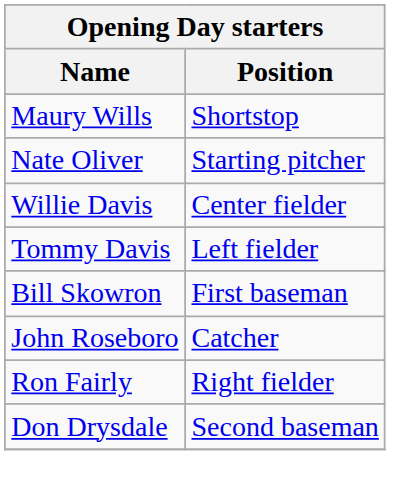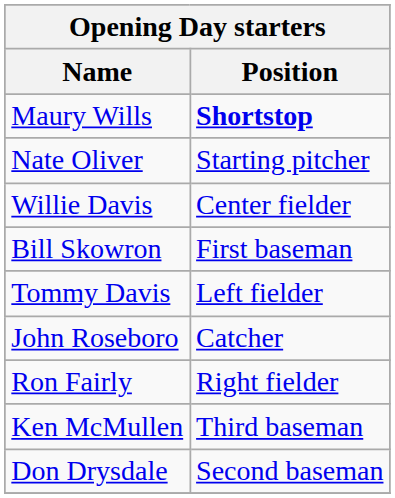 <table class="wikitable" style="text-align:left">
 <tr>
 <th colspan="2">Opening Day starters</th>
 </tr>
 <tr>
 <th>Name</th>
 <th>Position</th>
 </tr>
 <tr>
 <td><a href='#'>Maury Wills</a></td>
-<td><a href='#'>Shortstop</a></td>
+<td><strong><a href='#'>Shortstop</a></strong></td>
 </tr>
 <tr>
 <td><a href='#'>Nate Oliver</a></td>
 <td><a href='#'>Starting pitcher</a></td>
 </tr>
 <tr>
 <td><a href='#'>Willie Davis</a></td>
 <td><a href='#'>Center fielder</a></td>
 </tr>
 <tr>
+<td><a href='#'>Bill Skowron</a></td>
+<td><a href='#'>First baseman</a></td>
+</tr>
+<tr>
 <td><a href='#'>Tommy Davis</a></td>
 <td><a href='#'>Left fielder</a></td>
-</tr>
-<tr>
-<td><a href='#'>Bill Skowron</a></td>
-<td><a href='#'>First baseman</a></td>
 </tr>
 <tr>
 <td><a href='#'>John Roseboro</a></td>
 <td><a href='#'>Catcher</a></td>
 </tr>
 <tr>
 <td><a href='#'>Ron Fairly</a></td>
 <td><a href='#'>Right fielder</a></td>
 </tr>
 <tr>
+<td><a href='#'>Ken McMullen</a></td>
+<td><a href='#'>Third baseman</a></td>
+</tr>
+<tr>
 <td><a href='#'>Don Drysdale</a></td>
 <td><a href='#'>Second baseman</a></td>
 </tr>
 <tr>
 </tr>
 </table>
